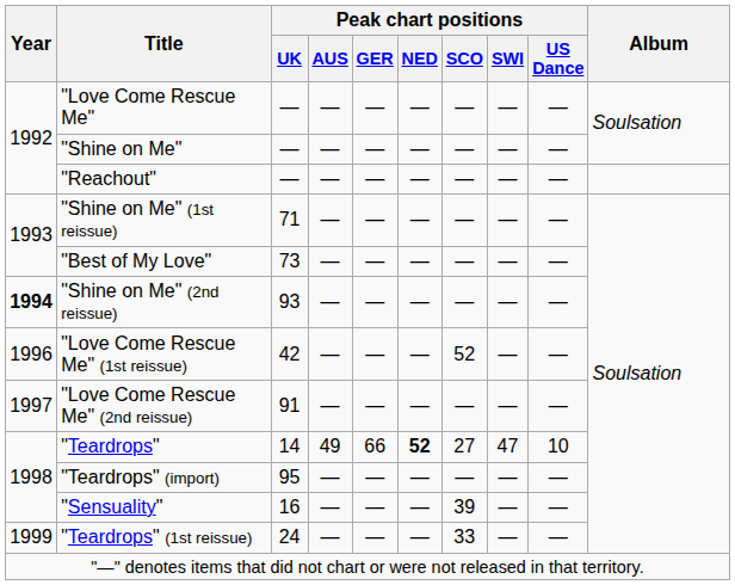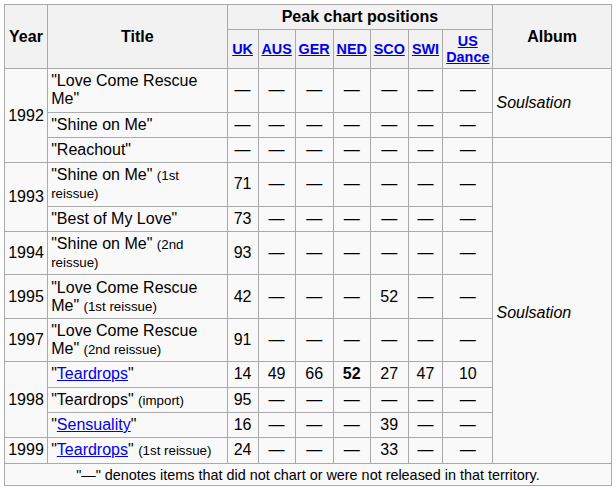 <table class="wikitable">
 <tr>
 <th rowspan="2" style="width:2em;">Year</th>
 <th rowspan="2" style="width:18em;">Title</th>
 <th colspan="7">Peak chart positions</th>
 <th rowspan="2" style="width:10em;">Album</th>
 </tr>
 <tr>
 <th style="width:2em;font-size:90%;"><a href='#'>UK</a><br></th>
 <th style="width:2em;font-size:90%;"><a href='#'>AUS</a><br></th>
 <th style="width:2em;font-size:90%;"><a href='#'>GER</a><br></th>
 <th style="width:2em;font-size:90%;"><a href='#'>NED</a><br></th>
 <th style="width:2em;font-size:90%;"><a href='#'>SCO</a><br></th>
 <th style="width:2em;font-size:90%;"><a href='#'>SWI</a><br></th>
 <th style="width:2em;font-size:90%;"><a href='#'>US<br>Dance</a><br></th>
 </tr>
 <tr>
 <td rowspan="3">1992</td>
 <td>"Love Come Rescue Me"</td>
 <td align="center">—</td>
 <td align="center">—</td>
 <td align="center">—</td>
 <td align="center">—</td>
 <td align="center">—</td>
 <td align="center">—</td>
 <td align="center">—</td>
 <td rowspan=2 style="text-align:left;"><em>Soulsation</em></td>
 </tr>
 <tr>
 <td>"Shine on Me"</td>
 <td align="center">—</td>
 <td align="center">—</td>
 <td align="center">—</td>
 <td align="center">—</td>
 <td align="center">—</td>
 <td align="center">—</td>
 <td align="center">—</td>
 </tr>
 <tr>
 <td>"Reachout"</td>
 <td align="center">—</td>
 <td align="center">—</td>
 <td align="center">—</td>
 <td align="center">—</td>
 <td align="center">—</td>
 <td align="center">—</td>
 <td align="center">—</td>
 <td></td>
 </tr>
 <tr>
 <td rowspan="2">1993</td>
 <td>"Shine on Me" <small>(1st reissue)</small></td>
 <td align="center">71</td>
 <td align="center">—</td>
 <td align="center">—</td>
 <td align="center">—</td>
 <td align="center">—</td>
 <td align="center">—</td>
 <td align="center">—</td>
 <td rowspan=9 style="text-align:left;"><em>Soulsation</em></td>
 </tr>
 <tr>
 <td>"Best of My Love"</td>
 <td align="center">73</td>
 <td align="center">—</td>
 <td align="center">—</td>
 <td align="center">—</td>
 <td align="center">—</td>
 <td align="center">—</td>
 <td align="center">—</td>
 </tr>
 <tr>
-<td><strong>1994</strong></td>
+<td>1994</td>
 <td>"Shine on Me" <small>(2nd reissue)</small></td>
 <td align="center">93</td>
 <td align="center">—</td>
 <td align="center">—</td>
 <td align="center">—</td>
 <td align="center">—</td>
 <td align="center">—</td>
 <td align="center">—</td>
 </tr>
 <tr>
-<td>1996</td>
+<td>1995</td>
 <td>"Love Come Rescue Me" <small>(1st reissue)</small></td>
 <td align="center">42</td>
 <td align="center">—</td>
 <td align="center">—</td>
 <td align="center">—</td>
 <td align="center">52</td>
 <td align="center">—</td>
 <td align="center">—</td>
 </tr>
 <tr>
 <td>1997</td>
 <td>"Love Come Rescue Me" <small>(2nd reissue)</small></td>
 <td align="center">91</td>
 <td align="center">—</td>
 <td align="center">—</td>
 <td align="center">—</td>
 <td align="center">—</td>
 <td align="center">—</td>
 <td align="center">—</td>
 </tr>
 <tr>
 <td rowspan="3">1998</td>
 <td>"<a href='#'>Teardrops</a>"</td>
 <td align="center">14</td>
 <td align="center">49</td>
 <td align="center">66</td>
 <td align="center"><strong>52</strong></td>
 <td align="center">27</td>
 <td align="center">47</td>
 <td align="center">10</td>
 </tr>
 <tr>
 <td>"Teardrops" <small>(import)</small></td>
 <td align="center">95</td>
 <td align="center">—</td>
 <td align="center">—</td>
 <td align="center">—</td>
 <td align="center">—</td>
 <td align="center">—</td>
 <td align="center">—</td>
 </tr>
 <tr>
 <td>"<a href='#'>Sensuality</a>"</td>
 <td align="center">16</td>
 <td align="center">—</td>
 <td align="center">—</td>
 <td align="center">—</td>
 <td align="center">39</td>
 <td align="center">—</td>
 <td align="center">—</td>
 </tr>
 <tr>
 <td>1999</td>
 <td>"<a href='#'>Teardrops</a>" <small>(1st reissue)</small></td>
 <td align="center">24</td>
 <td align="center">—</td>
 <td align="center">—</td>
 <td align="center">—</td>
 <td align="center">33</td>
 <td align="center">—</td>
 <td align="center">—</td>
 </tr>
 <tr>
 <td align="center" colspan="15" style="font-size:90%">"—" denotes items that did not chart or were not released in that territory.</td>
 </tr>
 </table>
